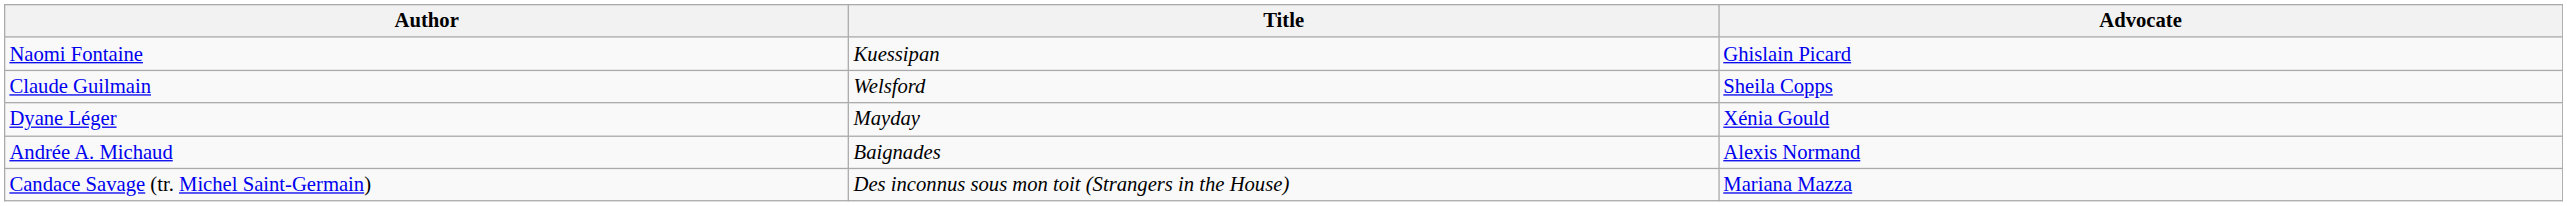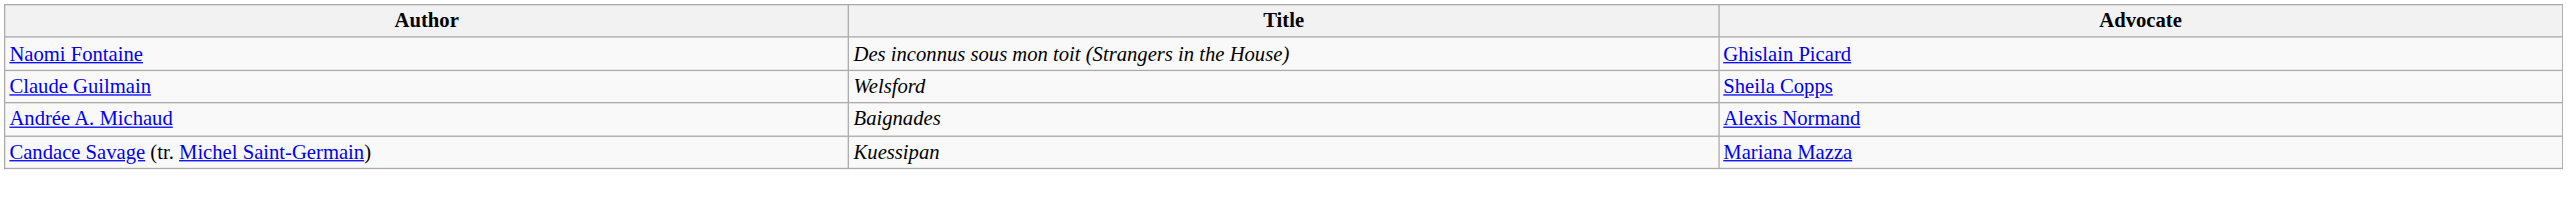 <table class="wikitable" style="width:100%;">
 <tr>
 <th width=33%>Author</th>
 <th width=34%>Title</th>
 <th width=34%>Advocate</th>
 </tr>
 <tr>
 <td><a href='#'>Naomi Fontaine</a></td>
-<td><em>Kuessipan</em></td>
+<td><em>Des inconnus sous mon toit (Strangers in the House)</em></td>
 <td><a href='#'>Ghislain Picard</a></td>
 </tr>
 <tr>
 <td><a href='#'>Claude Guilmain</a></td>
 <td><em>Welsford</em></td>
 <td><a href='#'>Sheila Copps</a></td>
 </tr>
 <tr>
-<td><a href='#'>Dyane Léger</a></td>
-<td><em>Mayday</em></td>
-<td><a href='#'>Xénia Gould</a></td>
-</tr>
-<tr>
 <td><a href='#'>Andrée A. Michaud</a></td>
 <td><em>Baignades</em></td>
 <td><a href='#'>Alexis Normand</a></td>
 </tr>
 <tr>
 <td><a href='#'>Candace Savage</a> (tr. <a href='#'>Michel Saint-Germain</a>)</td>
-<td><em>Des inconnus sous mon toit (Strangers in the House)</em></td>
+<td><em>Kuessipan</em></td>
 <td><a href='#'>Mariana Mazza</a></td>
 </tr>
 </table>
